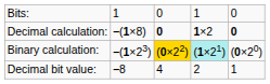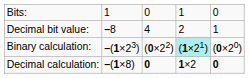 <table class="wikitable">
 <tr>
 <td>Bits:</td>
 <td>1</td>
 <td>0</td>
 <td>1</td>
 <td>0</td>
 </tr>
 <tr>
+<td>Decimal bit value:</td>
+<td><strong>−</strong>8</td>
+<td>4</td>
+<td>2</td>
+<td>1</td>
+</tr>
+<tr>
+<td>Binary calculation:</td>
+<td><strong>−</strong>(<strong>1</strong>×2<sup>3</sup>)</td>
+<td>(<strong>0</strong>×2<sup>2</sup>)</td>
+<td style="background: paleturquoise;">(<strong>1</strong>×2<sup>1</sup>)</td>
+<td>(<strong>0</strong>×2<sup>0</sup>)</td>
+</tr>
+<tr>
 <td>Decimal calculation:</td>
 <td><strong>−</strong>(<strong>1</strong>×8)</td>
 <td><strong>0</strong></td>
 <td><strong>1</strong>×2</td>
 <td><strong>0</strong></td>
 </tr>
-<tr>
-<td>Binary calculation:</td>
-<td><strong>−</strong>(<strong>1</strong>×2<sup>3</sup>)</td>
-<td style="background: gold;">(<strong>0</strong>×2<sup>2</sup>)</td>
-<td style="background: paleturquoise;">(<strong>1</strong>×2<sup>1</sup>)</td>
-<td>(<strong>0</strong>×2<sup>0</sup>)</td>
-</tr>
-<tr>
-<td>Decimal bit value:</td>
-<td><strong>−</strong>8</td>
-<td>4</td>
-<td>2</td>
-<td>1</td>
-</tr>
 </table>
